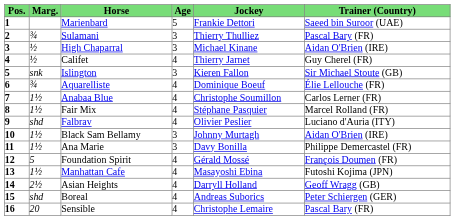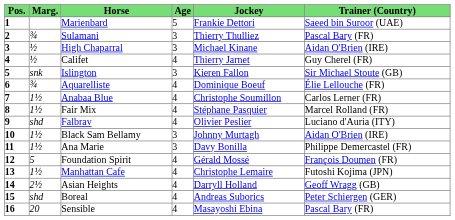 <table class = "sortable" | border="1" cellpadding="0" style="border-collapse: collapse; font-size:90%">
 <tr style="background:#7d7; text-align:center;">
 <th style="width:35px;"><strong>Pos.</strong></th>
 <th style="width:45px;"><strong>Marg.</strong></th>
 <th style="width:160px;"><strong>Horse</strong></th>
 <th style="width:30px;"><strong>Age</strong></th>
 <th style="width:160px;"><strong>Jockey</strong></th>
 <th style="width:210px;"><strong>Trainer (Country)</strong></th>
 </tr>
 <tr>
 <td><strong>1</strong></td>
 <td></td>
 <td><a href='#'>Marienbard</a></td>
 <td>5</td>
 <td><a href='#'>Frankie Dettori</a></td>
 <td><a href='#'>Saeed bin Suroor</a> (UAE)</td>
 </tr>
 <tr>
 <td><strong>2</strong></td>
 <td><em>¾</em></td>
 <td><a href='#'>Sulamani</a></td>
 <td>3</td>
 <td><a href='#'>Thierry Thulliez</a></td>
 <td><a href='#'>Pascal Bary</a> (FR)</td>
 </tr>
 <tr>
 <td><strong>3</strong></td>
 <td><em>½</em></td>
 <td><a href='#'>High Chaparral</a></td>
 <td>3</td>
 <td><a href='#'>Michael Kinane</a></td>
 <td><a href='#'>Aidan O'Brien</a> (IRE)</td>
 </tr>
 <tr>
 <td><strong>4</strong></td>
 <td><em>½</em></td>
 <td>Califet</td>
 <td>4</td>
 <td><a href='#'>Thierry Jarnet</a></td>
 <td>Guy Cherel (FR)</td>
 </tr>
 <tr>
 <td><strong>5</strong></td>
 <td><em>snk</em></td>
 <td><a href='#'>Islington</a></td>
 <td>3</td>
 <td><a href='#'>Kieren Fallon</a></td>
 <td><a href='#'>Sir Michael Stoute</a> (GB)</td>
 </tr>
 <tr>
 <td><strong>6</strong></td>
 <td><em>¾</em></td>
 <td><a href='#'>Aquarelliste</a></td>
 <td>4</td>
 <td><a href='#'>Dominique Boeuf</a></td>
 <td><a href='#'>Élie Lellouche</a> (FR)</td>
 </tr>
 <tr>
 <td><strong>7</strong></td>
 <td><em>1½</em></td>
 <td><a href='#'>Anabaa Blue</a></td>
 <td>4</td>
 <td><a href='#'>Christophe Soumillon</a></td>
 <td>Carlos Lerner (FR)</td>
 </tr>
 <tr>
 <td><strong>8</strong></td>
 <td><em>1½</em></td>
 <td>Fair Mix</td>
 <td>4</td>
 <td><a href='#'>Stéphane Pasquier</a></td>
 <td>Marcel Rolland (FR)</td>
 </tr>
 <tr>
 <td><strong>9</strong></td>
 <td><em>shd</em></td>
 <td><a href='#'>Falbrav</a></td>
 <td>4</td>
 <td><a href='#'>Olivier Peslier</a></td>
 <td>Luciano d'Auria (ITY)</td>
 </tr>
 <tr>
 <td><strong>10</strong></td>
 <td><em>1½</em></td>
 <td>Black Sam Bellamy</td>
 <td>3</td>
 <td><a href='#'>Johnny Murtagh</a></td>
 <td><a href='#'>Aidan O'Brien</a> (IRE)</td>
 </tr>
 <tr>
 <td><strong>11</strong></td>
 <td><em>1½</em></td>
 <td>Ana Marie</td>
 <td>3</td>
 <td><a href='#'>Davy Bonilla</a></td>
 <td>Philippe Demercastel (FR)</td>
 </tr>
 <tr>
 <td><strong>12</strong></td>
 <td><em>5</em></td>
 <td>Foundation Spirit</td>
 <td>4</td>
 <td><a href='#'>Gérald Mossé</a></td>
 <td><a href='#'>François Doumen</a> (FR)</td>
 </tr>
 <tr>
 <td><strong>13</strong></td>
 <td><em>1½</em></td>
 <td><a href='#'>Manhattan Cafe</a></td>
 <td>4</td>
-<td><a href='#'>Masayoshi Ebina</a></td>
+<td><a href='#'>Christophe Lemaire</a></td>
 <td>Futoshi Kojima (JPN)</td>
 </tr>
 <tr>
 <td><strong>14</strong></td>
 <td><em>2½</em></td>
 <td>Asian Heights</td>
 <td>4</td>
 <td><a href='#'>Darryll Holland</a></td>
 <td><a href='#'>Geoff Wragg</a> (GB)</td>
 </tr>
 <tr>
 <td><strong>15</strong></td>
 <td><em>shd</em></td>
 <td>Boreal</td>
 <td>4</td>
 <td><a href='#'>Andreas Suborics</a></td>
 <td><a href='#'>Peter Schiergen</a> (GER)</td>
 </tr>
 <tr>
 <td><strong>16</strong></td>
 <td><em>20</em></td>
 <td>Sensible</td>
 <td>4</td>
-<td><a href='#'>Christophe Lemaire</a></td>
+<td><a href='#'>Masayoshi Ebina</a></td>
 <td><a href='#'>Pascal Bary</a> (FR)</td>
 </tr>
 </table>
